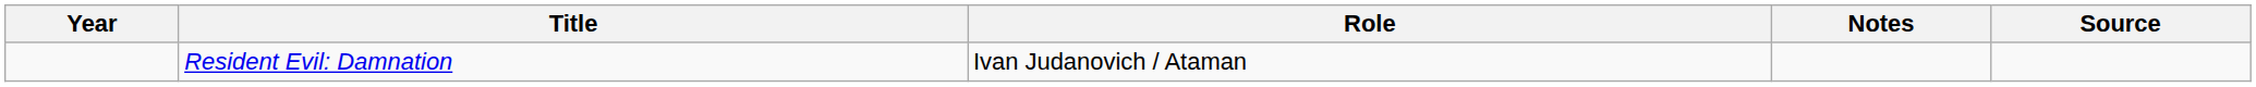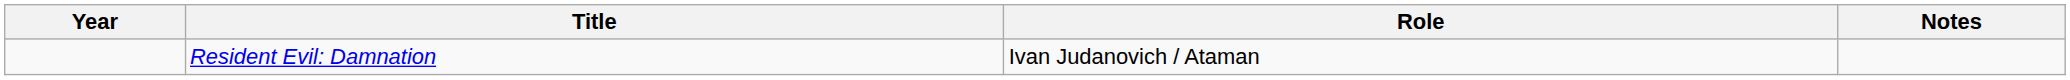 <table class="wikitable sortable plainrowheaders" style="min-width:95%">
 <tr>
 <th>Year</th>
 <th>Title</th>
 <th>Role</th>
 <th class="unsortable">Notes</th>
-<th class="unsortable">Source</th>
 </tr>
 <tr>
 <td></td>
 <td><em><a href='#'>Resident Evil: Damnation</a></em></td>
 <td>Ivan Judanovich / Ataman</td>
 <td></td>
-<td></td>
 </tr>
 </table>
